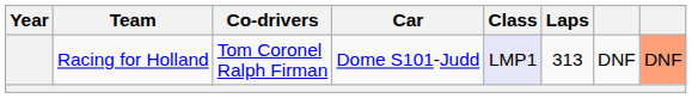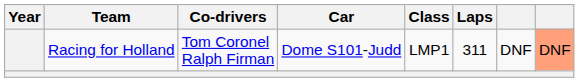 <table class="wikitable" style="text-align:center; font-size:90%">
 <tr>
 <th scope=col>Year</th>
 <th scope=col>Team</th>
 <th scope=col>Co-drivers</th>
 <th scope=col>Car</th>
 <th scope=col>Class</th>
 <th scope=col>Laps</th>
 <th scope=col></th>
 <th scope=col></th>
 </tr>
 <tr>
 <th scope=row></th>
 <td align="left" nowrap><a href='#'>Racing for Holland</a></td>
 <td align="left" nowrap><a href='#'>Tom Coronel</a><br><a href='#'>Ralph Firman</a></td>
 <td align="left" nowrap><a href='#'>Dome S101</a>-<a href='#'>Judd</a></td>
-<td style="background: lavender;">LMP1</td>
-<td>313</td>
+<td>LMP1</td>
+<td>311</td>
 <td>DNF</td>
 <td style="background: lightsalmon;">DNF</td>
 </tr>
 <tr>
 <th colspan="8"></th>
 </tr>
 </table>
